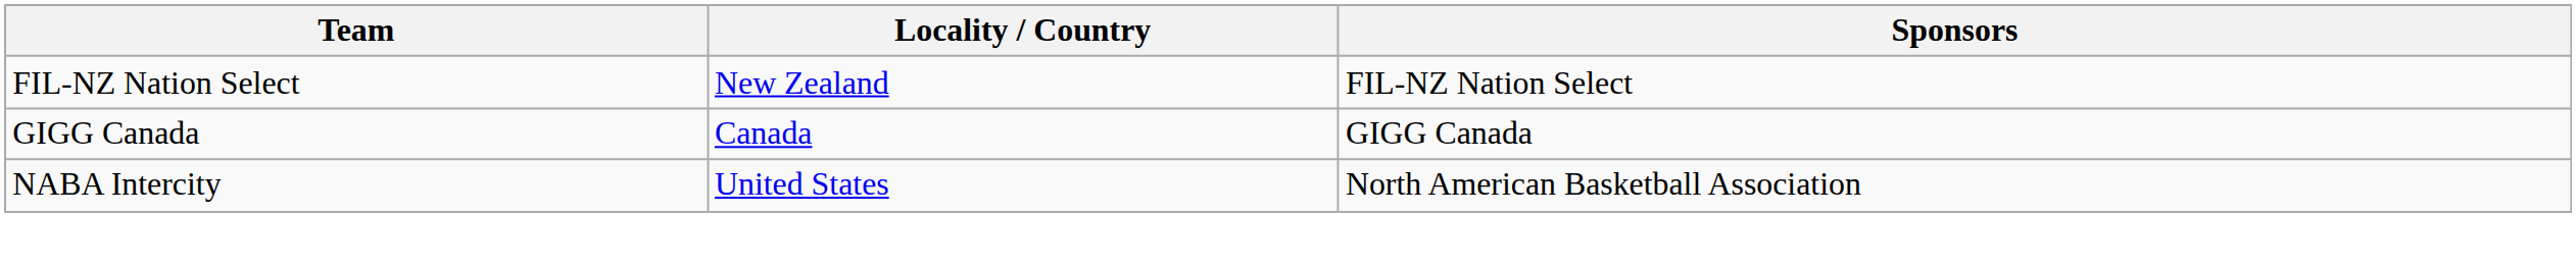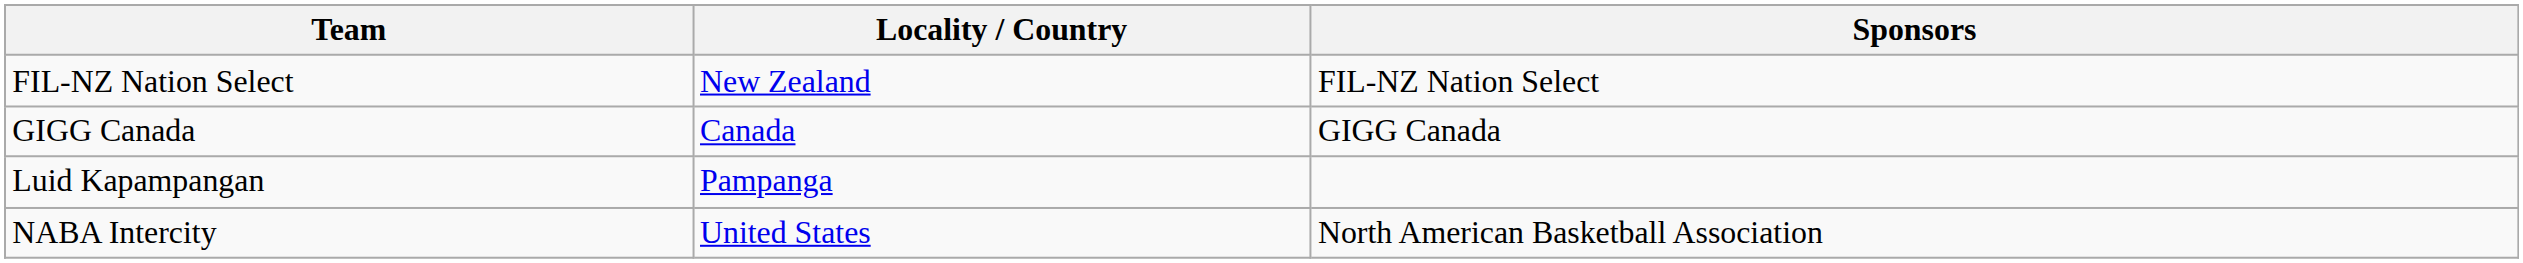 <table class="wikitable" style="width:100%; text-align:left">
 <tr>
 </tr>
 <tr>
 <th>Team</th>
 <th>Locality / Country</th>
 <th>Sponsors</th>
 </tr>
 <tr>
 <td>FIL-NZ Nation Select</td>
 <td><a href='#'>New Zealand</a></td>
 <td>FIL-NZ Nation Select</td>
 </tr>
 <tr>
 <td>GIGG Canada</td>
 <td><a href='#'>Canada</a></td>
 <td>GIGG Canada</td>
 </tr>
 <tr>
+<td>Luid Kapampangan</td>
+<td><a href='#'>Pampanga</a></td>
+<td></td>
+</tr>
+<tr>
 <td>NABA Intercity</td>
 <td><a href='#'>United States</a></td>
 <td>North American Basketball Association</td>
 </tr>
 </table>
